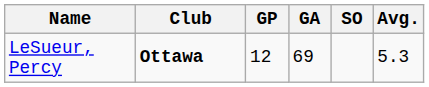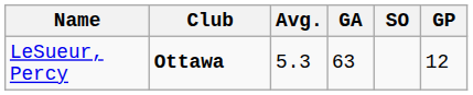 <table class="wikitable">
 <tr>
 <th width=90>Name</th>
 <th width=75>Club</th>
-<th width=25>GP</th>
+<th width=25>Avg.</th>
 <th width=25>GA</th>
 <th width=25>SO</th>
-<th width=25>Avg.</th>
+<th width=25>GP</th>
 </tr>
 <tr>
 <td><a href='#'>LeSueur, Percy</a></td>
 <td><strong>Ottawa</strong></td>
+<td>5.3</td>
+<td>63</td>
+<td></td>
 <td>12</td>
-<td>69</td>
-<td></td>
-<td>5.3</td>
 </tr>
 </table>
